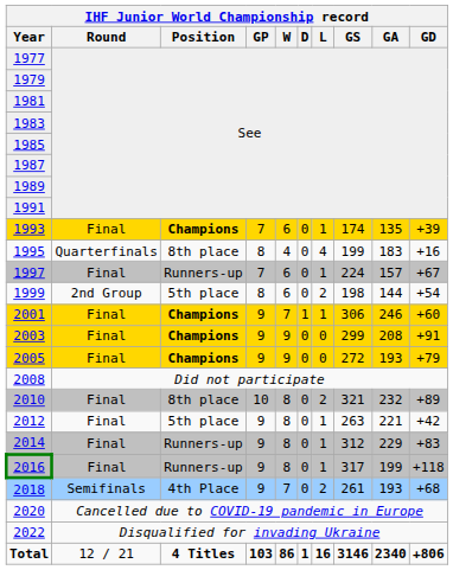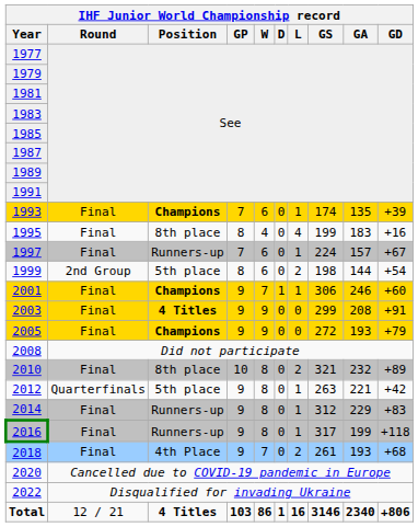 <table class="wikitable" style="text-align: center;">
 <tr>
 <th colspan=10><a href='#'>IHF Junior World Championship</a> record</th>
 </tr>
 <tr>
 <th>Year</th>
 <th>Round</th>
 <th>Position</th>
 <th>GP</th>
 <th>W</th>
 <th>D</th>
 <th>L</th>
 <th>GS</th>
 <th>GA</th>
 <th>GD</th>
 </tr>
 <tr bgcolor="efefef">
 <td> <a href='#'>1977</a></td>
 <td colspan=10 rowspan=8>See </td>
 </tr>
 <tr bgcolor="efefef">
 <td> <a href='#'>1979</a></td>
 </tr>
 <tr bgcolor="efefef">
 <td> <a href='#'>1981</a></td>
 </tr>
 <tr bgcolor="efefef">
 <td> <a href='#'>1983</a></td>
 </tr>
 <tr bgcolor="efefef">
 <td> <a href='#'>1985</a></td>
 </tr>
 <tr bgcolor="efefef">
 <td> <a href='#'>1987</a></td>
 </tr>
 <tr bgcolor="efefef">
 <td> <a href='#'>1989</a></td>
 </tr>
 <tr bgcolor="efefef">
 <td> <a href='#'>1991</a></td>
 </tr>
 <tr bgcolor=gold>
 <td> <a href='#'>1993</a></td>
 <td>Final</td>
 <td><strong>Champions</strong></td>
 <td>7</td>
 <td>6</td>
 <td>0</td>
 <td>1</td>
 <td>174</td>
 <td>135</td>
 <td>+39</td>
 </tr>
 <tr>
 <td> <a href='#'>1995</a></td>
-<td>Quarterfinals</td>
+<td>Final</td>
 <td>8th place</td>
 <td>8</td>
 <td>4</td>
 <td>0</td>
 <td>4</td>
 <td>199</td>
 <td>183</td>
 <td>+16</td>
 </tr>
 <tr bgcolor=silver>
 <td> <a href='#'>1997</a></td>
 <td>Final</td>
 <td>Runners-up</td>
 <td>7</td>
 <td>6</td>
 <td>0</td>
 <td>1</td>
 <td>224</td>
 <td>157</td>
 <td>+67</td>
 </tr>
 <tr>
 <td> <a href='#'>1999</a></td>
 <td>2nd Group</td>
 <td>5th place</td>
 <td>8</td>
 <td>6</td>
 <td>0</td>
 <td>2</td>
 <td>198</td>
 <td>144</td>
 <td>+54</td>
 </tr>
 <tr bgcolor=gold>
 <td> <a href='#'>2001</a></td>
 <td>Final</td>
 <td><strong>Champions</strong></td>
 <td>9</td>
 <td>7</td>
 <td>1</td>
 <td>1</td>
 <td>306</td>
 <td>246</td>
 <td>+60</td>
 </tr>
 <tr bgcolor=gold>
 <td> <a href='#'>2003</a></td>
 <td>Final</td>
-<td><strong>Champions</strong></td>
+<td><strong>4 Titles</strong></td>
 <td>9</td>
 <td>9</td>
 <td>0</td>
 <td>0</td>
 <td>299</td>
 <td>208</td>
 <td>+91</td>
 </tr>
 <tr bgcolor=gold>
 <td> <a href='#'>2005</a></td>
 <td>Final</td>
 <td><strong>Champions</strong></td>
 <td>9</td>
 <td>9</td>
 <td>0</td>
 <td>0</td>
 <td>272</td>
 <td>193</td>
 <td>+79</td>
 </tr>
 <tr bgcolor=>
 <td> <a href='#'>2008</a></td>
 <td colspan=9><em>Did not participate</em></td>
 </tr>
 <tr bgcolor=silver>
 <td> <a href='#'>2010</a></td>
 <td>Final</td>
 <td>8th place</td>
 <td>10</td>
 <td>8</td>
 <td>0</td>
 <td>2</td>
 <td>321</td>
 <td>232</td>
 <td>+89</td>
 </tr>
 <tr>
 <td> <a href='#'>2012</a></td>
-<td>Final</td>
+<td>Quarterfinals</td>
 <td>5th place</td>
 <td>9</td>
 <td>8</td>
 <td>0</td>
 <td>1</td>
 <td>263</td>
 <td>221</td>
 <td>+42</td>
 </tr>
 <tr bgcolor=silver>
 <td> <a href='#'>2014</a></td>
 <td>Final</td>
 <td>Runners-up</td>
 <td>9</td>
 <td>8</td>
 <td>0</td>
 <td>1</td>
 <td>312</td>
 <td>229</td>
 <td>+83</td>
 </tr>
 <tr bgcolor=silver>
 <td style="border: 3px solid green"> <a href='#'>2016</a></td>
 <td>Final</td>
 <td>Runners-up</td>
 <td>9</td>
 <td>8</td>
 <td>0</td>
 <td>1</td>
 <td>317</td>
 <td>199</td>
 <td>+118</td>
 </tr>
 <tr bgcolor=#9acdff>
 <td> <a href='#'>2018</a></td>
-<td>Semifinals</td>
+<td>Final</td>
 <td>4th Place</td>
 <td>9</td>
 <td>7</td>
 <td>0</td>
 <td>2</td>
 <td>261</td>
 <td>193</td>
 <td>+68</td>
 </tr>
 <tr>
 <td> <a href='#'>2020</a></td>
 <td colspan=9><em>Cancelled due to <a href='#'>COVID-19 pandemic in Europe</a></em></td>
 </tr>
 <tr>
 <td> <a href='#'>2022</a></td>
 <td colspan=9><em>Disqualified for <a href='#'>invading Ukraine</a></em></td>
 </tr>
 <tr>
 <td><strong>Total</strong></td>
 <td>12 / 21</td>
 <td><strong>4 Titles</strong></td>
 <td><strong>103</strong></td>
 <td><strong>86</strong></td>
 <td><strong>1</strong></td>
 <td><strong>16</strong></td>
 <td><strong>3146</strong></td>
 <td><strong>2340</strong></td>
 <td><strong>+806</strong></td>
 </tr>
 </table>
